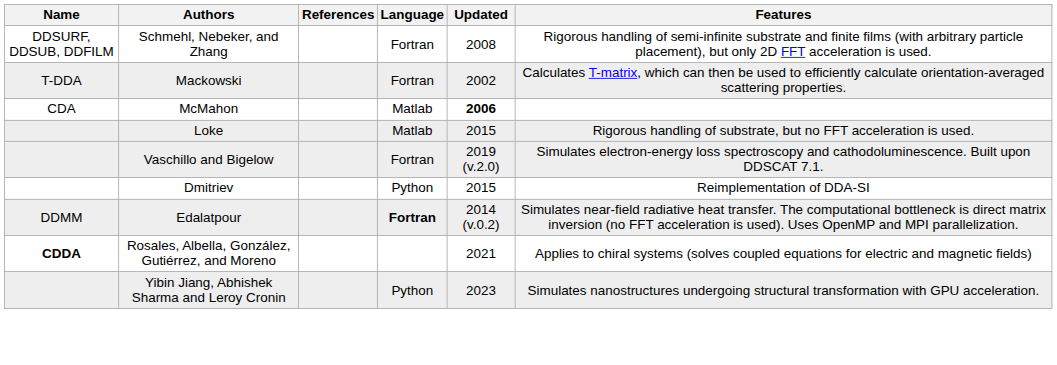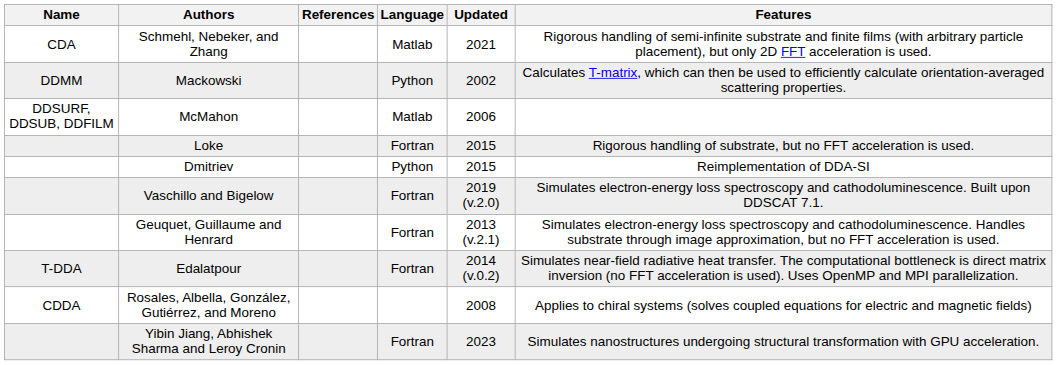 <table class="wikitable" style="text-align:center;">
 <tr style="background-color: #f2f2f2; font-weight: bold;">
 <th>Name</th>
 <th>Authors</th>
 <th>References</th>
 <th>Language</th>
 <th>Updated</th>
 <th>Features</th>
 </tr>
 <tr>
-<td style="background-color: #ffffff;">DDSURF, DDSUB, DDFILM</td>
+<td style="background-color: #ffffff;">CDA</td>
 <td style="background-color: #ffffff;">Schmehl, Nebeker, and Zhang</td>
 <td style="background-color: #ffffff;"></td>
-<td style="background-color: #ffffff;">Fortran</td>
-<td style="background-color: #ffffff;">2008</td>
+<td style="background-color: #ffffff;">Matlab</td>
+<td style="background-color: #ffffff;">2021</td>
 <td style="background-color: #ffffff;">Rigorous handling of semi-infinite substrate and finite films (with arbitrary particle placement), but only 2D <a href='#'>FFT</a> acceleration is used.</td>
 </tr>
 <tr>
-<td style="background-color: #eeeeee;">T-DDA</td>
+<td style="background-color: #eeeeee;">DDMM</td>
 <td style="background-color: #eeeeee;">Mackowski</td>
 <td style="background-color: #eeeeee;"></td>
-<td style="background-color: #eeeeee;">Fortran</td>
+<td style="background-color: #eeeeee;">Python</td>
 <td style="background-color: #eeeeee;">2002</td>
 <td style="background-color: #eeeeee;">Calculates <a href='#'>T-matrix</a>, which can then be used to efficiently calculate orientation-averaged scattering properties.</td>
 </tr>
 <tr>
-<td style="background-color: #ffffff;">CDA</td>
+<td style="background-color: #ffffff;">DDSURF, DDSUB, DDFILM</td>
 <td style="background-color: #ffffff;">McMahon</td>
 <td style="background-color: #ffffff;"></td>
 <td style="background-color: #ffffff;">Matlab</td>
-<td style="background-color: #ffffff;"><strong>2006</strong></td>
+<td style="background-color: #ffffff;">2006</td>
 <td style="background-color: #ffffff;"></td>
 </tr>
 <tr>
 <td style="background-color: #eeeeee;"></td>
 <td style="background-color: #eeeeee;">Loke</td>
 <td style="background-color: #eeeeee;"></td>
-<td style="background-color: #eeeeee;">Matlab</td>
+<td style="background-color: #eeeeee;">Fortran</td>
 <td style="background-color: #eeeeee;">2015</td>
 <td style="background-color: #eeeeee;">Rigorous handling of substrate, but no FFT acceleration is used.</td>
+</tr>
+<tr>
+<td style="background-color: #ffffff;"></td>
+<td style="background-color: #ffffff;">Dmitriev</td>
+<td style="background-color: #ffffff;"></td>
+<td style="background-color: #ffffff;">Python</td>
+<td style="background-color: #ffffff;">2015</td>
+<td style="background-color: #ffffff;">Reimplementation of DDA-SI</td>
 </tr>
 <tr>
 <td style="background-color: #eeeeee;"></td>
 <td style="background-color: #eeeeee;">Vaschillo and Bigelow</td>
 <td style="background-color: #eeeeee;"></td>
 <td style="background-color: #eeeeee;">Fortran</td>
 <td style="background-color: #eeeeee;">2019 (v.2.0)</td>
 <td style="background-color: #eeeeee;">Simulates electron-energy loss spectroscopy and cathodoluminescence. Built upon DDSCAT 7.1.</td>
 </tr>
 <tr>
 <td style="background-color: #ffffff;"></td>
-<td style="background-color: #ffffff;">Dmitriev</td>
+<td style="background-color: #ffffff;">Geuquet, Guillaume and Henrard</td>
 <td style="background-color: #ffffff;"></td>
-<td style="background-color: #ffffff;">Python</td>
-<td style="background-color: #ffffff;">2015</td>
-<td style="background-color: #ffffff;">Reimplementation of DDA-SI</td>
+<td style="background-color: #ffffff;">Fortran</td>
+<td style="background-color: #ffffff;">2013 (v.2.1)</td>
+<td style="background-color: #ffffff;">Simulates electron-energy loss spectroscopy and cathodoluminescence. Handles substrate through image approximation, but no FFT acceleration is used.</td>
 </tr>
 <tr>
-<td style="background-color: #eeeeee;">DDMM</td>
+<td style="background-color: #eeeeee;">T-DDA</td>
 <td style="background-color: #eeeeee;">Edalatpour</td>
 <td style="background-color: #eeeeee;"></td>
-<td style="background-color: #eeeeee;"><strong>Fortran</strong></td>
+<td style="background-color: #eeeeee;">Fortran</td>
 <td style="background-color: #eeeeee;">2014 (v.0.2)</td>
 <td style="background-color: #eeeeee;">Simulates near-field radiative heat transfer. The computational bottleneck is direct matrix inversion (no FFT acceleration is used). Uses OpenMP and MPI parallelization.</td>
 </tr>
 <tr>
-<td style="background-color: #ffffff;"><strong>CDDA</strong></td>
+<td style="background-color: #ffffff;">CDDA</td>
 <td style="background-color: #ffffff;">Rosales, Albella, González, Gutiérrez, and Moreno</td>
 <td style="background-color: #ffffff;"></td>
 <td style="background-color: #ffffff;"></td>
-<td style="background-color: #ffffff;">2021</td>
+<td style="background-color: #ffffff;">2008</td>
 <td style="background-color: #ffffff;">Applies to chiral systems (solves coupled equations for electric and magnetic fields)</td>
 </tr>
 <tr>
 <td style="background-color: #eeeeee;"></td>
 <td style="background-color: #eeeeee;">Yibin Jiang, Abhishek Sharma and Leroy Cronin</td>
 <td style="background-color: #eeeeee;"></td>
-<td style="background-color: #eeeeee;">Python</td>
+<td style="background-color: #eeeeee;">Fortran</td>
 <td style="background-color: #eeeeee;">2023</td>
 <td style="background-color: #eeeeee;">Simulates nanostructures undergoing structural transformation with GPU acceleration.</td>
 </tr>
 </table>
